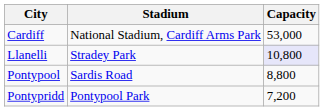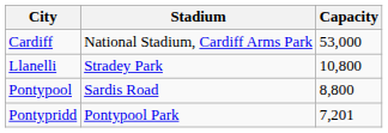 <table class="wikitable">
 <tr>
 <th>City</th>
 <th>Stadium</th>
 <th>Capacity</th>
 </tr>
 <tr>
 <td><a href='#'>Cardiff</a></td>
 <td>National Stadium, <a href='#'>Cardiff Arms Park</a></td>
 <td>53,000</td>
 </tr>
 <tr>
 <td><a href='#'>Llanelli</a></td>
 <td><a href='#'>Stradey Park</a></td>
-<td style="background: lavender;">10,800</td>
+<td>10,800</td>
 </tr>
 <tr>
 <td><a href='#'>Pontypool</a></td>
 <td><a href='#'>Sardis Road</a></td>
 <td>8,800</td>
 </tr>
 <tr>
 <td><a href='#'>Pontypridd</a></td>
 <td><a href='#'>Pontypool Park</a></td>
-<td>7,200</td>
+<td>7,201</td>
 </tr>
 </table>
